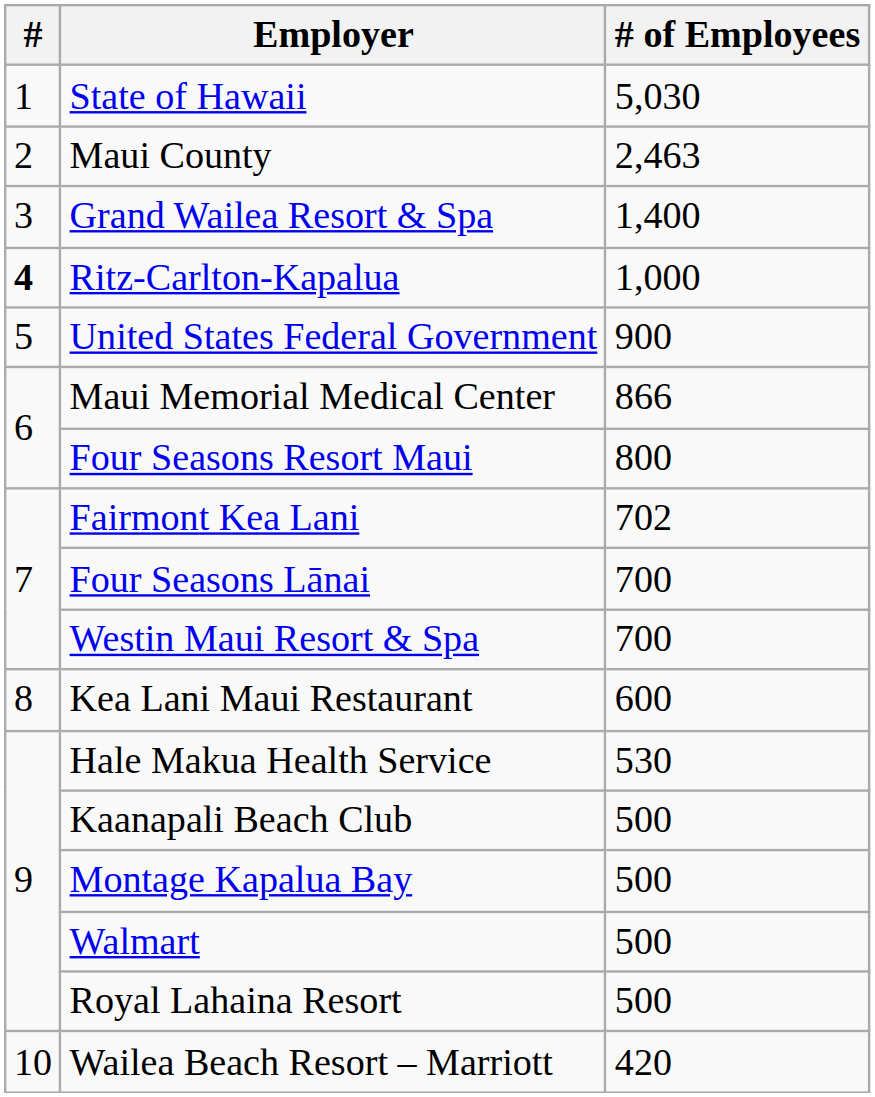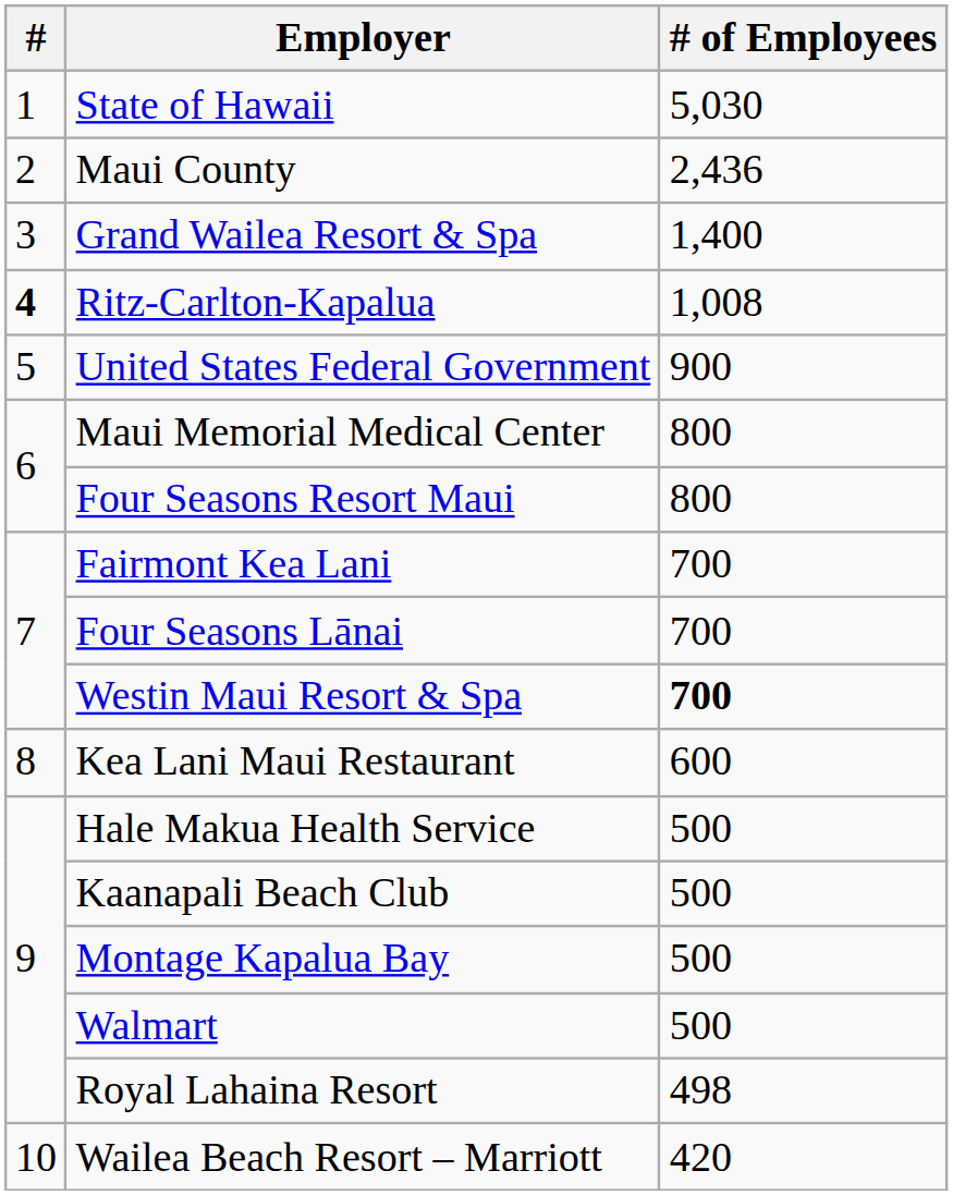 <table class="wikitable sortable" border="1">
 <tr>
 <th>#</th>
 <th>Employer</th>
 <th># of Employees</th>
 </tr>
 <tr>
 <td>1</td>
 <td><a href='#'>State of Hawaii</a></td>
 <td>5,030</td>
 </tr>
 <tr>
 <td>2</td>
 <td>Maui County</td>
-<td>2,463</td>
+<td>2,436</td>
 </tr>
 <tr>
 <td>3</td>
 <td><a href='#'>Grand Wailea Resort & Spa</a></td>
 <td>1,400</td>
 </tr>
 <tr>
 <td><strong>4</strong></td>
 <td><a href='#'>Ritz-Carlton-Kapalua</a></td>
-<td>1,000</td>
+<td>1,008</td>
 </tr>
 <tr>
 <td>5</td>
 <td><a href='#'>United States Federal Government</a></td>
 <td>900</td>
 </tr>
 <tr>
 <td rowspan="2">6</td>
 <td>Maui Memorial Medical Center</td>
-<td>866</td>
+<td>800</td>
 </tr>
 <tr>
 <td><a href='#'>Four Seasons Resort Maui</a></td>
 <td>800</td>
 </tr>
 <tr>
 <td rowspan="3">7</td>
 <td><a href='#'>Fairmont Kea Lani</a></td>
-<td>702</td>
+<td>700</td>
 </tr>
 <tr>
 <td><a href='#'>Four Seasons Lānai</a></td>
 <td>700</td>
 </tr>
 <tr>
 <td><a href='#'>Westin Maui Resort & Spa</a></td>
-<td>700</td>
+<td><strong>700</strong></td>
 </tr>
 <tr>
 <td>8</td>
 <td>Kea Lani Maui Restaurant</td>
 <td>600</td>
 </tr>
 <tr>
 <td rowspan="5">9</td>
 <td>Hale Makua Health Service</td>
-<td>530</td>
+<td>500</td>
 </tr>
 <tr>
 <td>Kaanapali Beach Club</td>
 <td>500</td>
 </tr>
 <tr>
 <td><a href='#'>Montage Kapalua Bay</a></td>
 <td>500</td>
 </tr>
 <tr>
 <td><a href='#'>Walmart</a></td>
 <td>500</td>
 </tr>
 <tr>
 <td>Royal Lahaina Resort</td>
-<td>500</td>
+<td>498</td>
 </tr>
 <tr>
 <td>10</td>
 <td>Wailea Beach Resort – Marriott</td>
 <td>420</td>
 </tr>
 <tr>
 </tr>
 </table>
